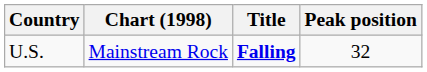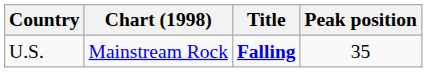 <table class="wikitable">
 <tr>
 <th>Country</th>
 <th>Chart (1998)</th>
 <th>Title</th>
 <th>Peak position</th>
 </tr>
 <tr>
 <td>U.S.</td>
 <td><a href='#'>Mainstream Rock</a></td>
 <td><strong><a href='#'>Falling</a></strong></td>
-<td align="center">32</td>
+<td align="center">35</td>
 </tr>
 </table>
